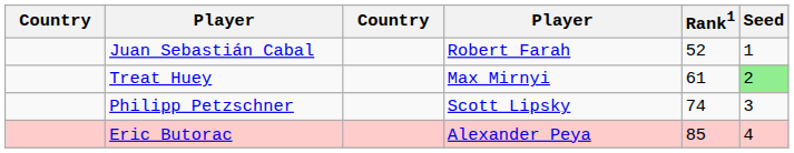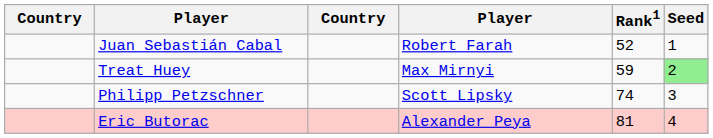 <table class="sortable wikitable">
 <tr>
 <th width="70">Country</th>
 <th width="175">Player</th>
 <th width="70">Country</th>
 <th width="175">Player</th>
 <th>Rank<sup>1</sup></th>
 <th>Seed</th>
 </tr>
 <tr>
 <td></td>
 <td><a href='#'>Juan Sebastián Cabal</a></td>
 <td></td>
 <td><a href='#'>Robert Farah</a></td>
 <td>52</td>
 <td>1</td>
 </tr>
 <tr>
 <td></td>
 <td><a href='#'>Treat Huey</a></td>
 <td></td>
 <td><a href='#'>Max Mirnyi</a></td>
-<td>61</td>
+<td>59</td>
 <td style="background: lightgreen;">2</td>
 </tr>
 <tr>
 <td></td>
 <td><a href='#'>Philipp Petzschner</a></td>
 <td></td>
 <td><a href='#'>Scott Lipsky</a></td>
 <td>74</td>
 <td>3</td>
 </tr>
 <tr style="background:#fcc;">
 <td></td>
 <td><a href='#'>Eric Butorac</a></td>
 <td></td>
 <td><a href='#'>Alexander Peya</a></td>
-<td>85</td>
+<td>81</td>
 <td>4</td>
 </tr>
 </table>
